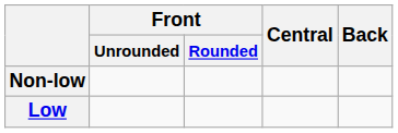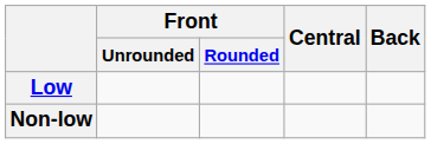 <table class="wikitable"  style="text-align:center">
 <tr>
 <th rowspan="2"></th>
 <th colspan="2">Front</th>
 <th rowspan="2">Central</th>
 <th rowspan="2">Back</th>
 </tr>
 <tr>
 <th><small>Unrounded</small></th>
 <th><small><a href='#'>Rounded</a></small></th>
 </tr>
 <tr>
+<th><a href='#'>Low</a></th>
+<td></td>
+<td></td>
+<td> </td>
+<td></td>
+</tr>
+<tr>
 <th>Non-low</th>
 <td> </td>
 <td> </td>
 <td> </td>
 <td> </td>
 </tr>
-<tr>
-<th><a href='#'>Low</a></th>
-<td></td>
-<td></td>
-<td> </td>
-<td></td>
-</tr>
 </table>
